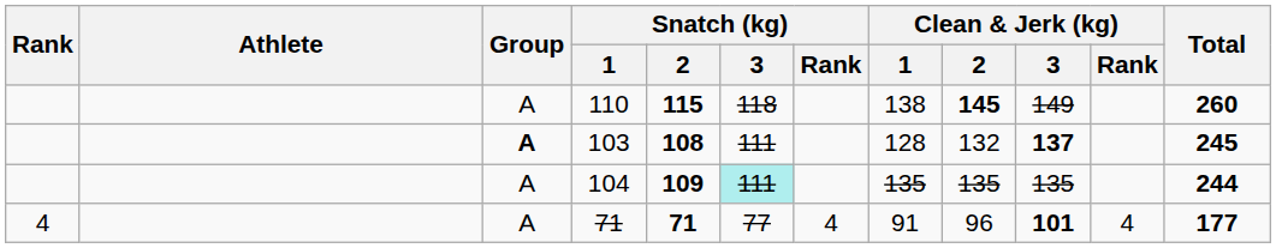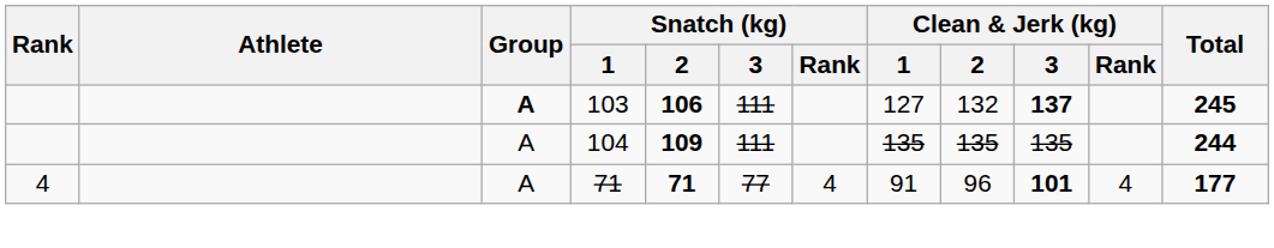 <table class = "wikitable" style="text-align:center;">
 <tr>
 <th rowspan=2 width=40>Rank</th>
 <th rowspan=2 width=250>Athlete</th>
 <th rowspan=2 width=50>Group</th>
 <th colspan=4>Snatch (kg)</th>
 <th colspan=4>Clean & Jerk (kg)</th>
 <th rowspan=2 width=60>Total</th>
 </tr>
 <tr>
 <th width=40>1</th>
 <th width=40>2</th>
 <th width=40>3</th>
 <th width=40>Rank</th>
 <th width=40>1</th>
 <th width=40>2</th>
 <th width=40>3</th>
 <th width=40>Rank</th>
 </tr>
 <tr>
 <td></td>
 <td align=left></td>
-<td>A</td>
-<td>110</td>
-<td><strong>115</strong></td>
-<td><s>118</s></td>
-<td></td>
-<td>138</td>
-<td><strong>145</strong></td>
-<td><s>149</s></td>
-<td></td>
-<td><strong>260</strong></td>
-</tr>
-<tr>
-<td></td>
-<td align=left></td>
 <td><strong>A</strong></td>
 <td>103</td>
-<td><strong>108</strong></td>
+<td><strong>106</strong></td>
 <td><s>111</s></td>
 <td></td>
-<td>128</td>
+<td>127</td>
 <td>132</td>
 <td><strong>137</strong></td>
 <td></td>
 <td><strong>245</strong></td>
 </tr>
 <tr>
 <td></td>
 <td align=left></td>
 <td>A</td>
 <td>104</td>
 <td><strong>109</strong></td>
-<td style="background: paleturquoise;"><s>111</s></td>
+<td><s>111</s></td>
 <td></td>
 <td><s>135</s></td>
 <td><s>135</s></td>
 <td><s>135</s></td>
 <td></td>
 <td><strong>244</strong></td>
 </tr>
 <tr>
 <td>4</td>
 <td align=left></td>
 <td>A</td>
 <td><s>71</s></td>
 <td><strong>71</strong></td>
 <td><s>77</s></td>
 <td>4</td>
 <td>91</td>
 <td>96</td>
 <td><strong>101</strong></td>
 <td>4</td>
 <td><strong>177</strong></td>
 </tr>
 </table>
